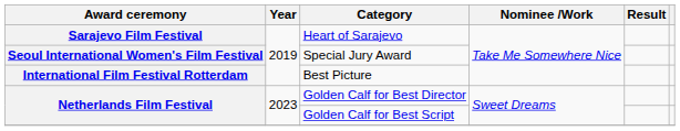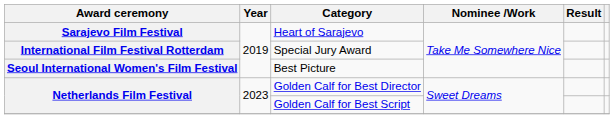 <table class="wikitable plainrowheaders sortable">
 <tr>
 <th scope="col">Award ceremony</th>
 <th scope="col">Year</th>
 <th scope="col">Category</th>
 <th scope="col">Nominee /Work</th>
 <th scope="col">Result</th>
 <th scope="col" class="unsortable"></th>
 </tr>
 <tr>
 <th scope="row"rowspan=1><a href='#'>Sarajevo Film Festival</a></th>
 <td rowspan=3>2019</td>
 <td><a href='#'>Heart of Sarajevo</a></td>
 <td rowspan=3><em><a href='#'>Take Me Somewhere Nice</a></em></td>
 <td></td>
 <td align="center"></td>
 </tr>
 <tr>
-<th scope="row"rowspan=1><a href='#'>Seoul International Women's Film Festival</a></th>
+<th scope="row"rowspan=1><a href='#'>International Film Festival Rotterdam</a></th>
 <td>Special Jury Award</td>
 <td></td>
 <td align="center"></td>
 </tr>
 <tr>
-<th scope="row"rowspan=1><a href='#'>International Film Festival Rotterdam</a></th>
+<th scope="row"rowspan=1><a href='#'>Seoul International Women's Film Festival</a></th>
 <td>Best Picture</td>
 <td></td>
 <td align="center"></td>
 </tr>
 <tr>
 <th scope="row"rowspan=2><a href='#'>Netherlands Film Festival</a></th>
 <td rowspan=2>2023</td>
 <td><a href='#'>Golden Calf for Best Director</a></td>
 <td rowspan=2><em><a href='#'>Sweet Dreams</a></em></td>
 <td></td>
 <td align="center"></td>
 </tr>
 <tr>
 <td><a href='#'>Golden Calf for Best Script</a></td>
 <td></td>
 <td align="center"></td>
 </tr>
 <tr>
 </tr>
 </table>
